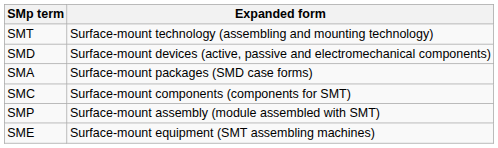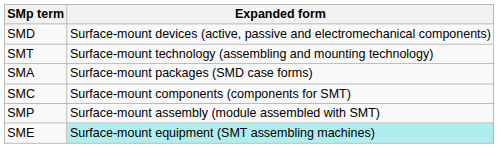 <table class="wikitable">
 <tr>
 <th>SMp term</th>
 <th>Expanded form</th>
 </tr>
 <tr>
+<td>SMD</td>
+<td>Surface-mount devices (active, passive and electromechanical components)</td>
+</tr>
+<tr>
 <td>SMT</td>
 <td>Surface-mount technology (assembling and mounting technology)</td>
-</tr>
-<tr>
-<td>SMD</td>
-<td>Surface-mount devices (active, passive and electromechanical components)</td>
 </tr>
 <tr>
 <td>SMA</td>
 <td>Surface-mount packages (SMD case forms)</td>
 </tr>
 <tr>
 <td>SMC</td>
 <td>Surface-mount components (components for SMT)</td>
 </tr>
 <tr>
 <td>SMP</td>
 <td>Surface-mount assembly (module assembled with SMT)</td>
 </tr>
 <tr>
 <td>SME</td>
-<td>Surface-mount equipment (SMT assembling machines)</td>
+<td style="background: paleturquoise;">Surface-mount equipment (SMT assembling machines)</td>
 </tr>
 </table>
